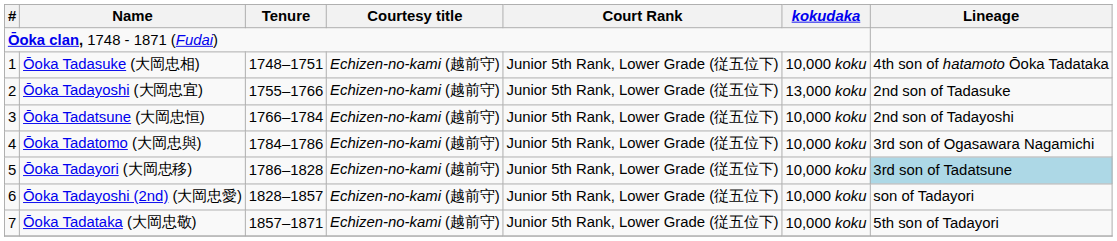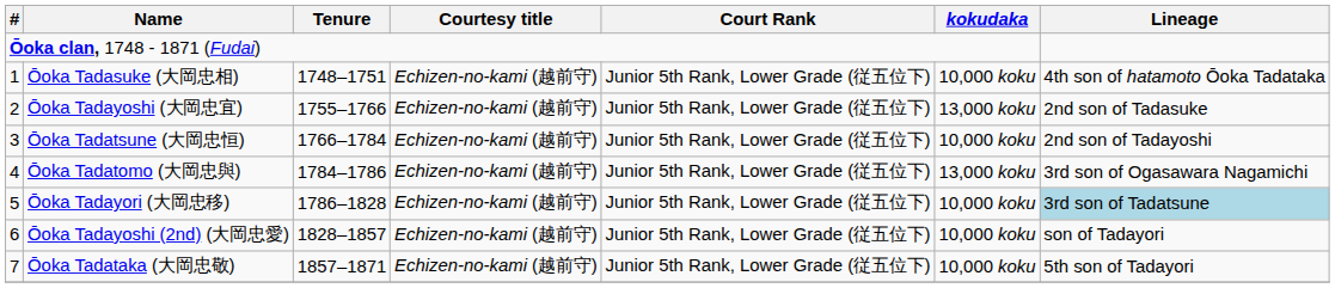 <table class=wikitable>
 <tr>
 <th>#</th>
 <th>Name</th>
 <th>Tenure</th>
 <th>Courtesy title</th>
 <th>Court Rank</th>
 <th><em><a href='#'>kokudaka</a></em></th>
 <th>Lineage</th>
 </tr>
 <tr>
 <td colspan=6> <strong><a href='#'>Ōoka clan</a>,</strong> 1748 - 1871 (<em><a href='#'>Fudai</a></em>)</td>
 </tr>
 <tr>
 <td>1</td>
 <td><a href='#'>Ōoka Tadasuke</a> (大岡忠相)</td>
 <td>1748–1751</td>
 <td><em>Echizen-no-kami</em> (越前守)</td>
 <td>Junior 5th Rank, Lower Grade (従五位下)</td>
 <td>10,000 <em>koku</em></td>
 <td>4th son of <em>hatamoto</em> Ōoka Tadataka</td>
 </tr>
 <tr>
 <td>2</td>
 <td><a href='#'>Ōoka Tadayoshi</a> (大岡忠宜)</td>
 <td>1755–1766</td>
 <td><em>Echizen-no-kami</em> (越前守)</td>
 <td>Junior 5th Rank, Lower Grade (従五位下)</td>
 <td>13,000 <em>koku</em></td>
 <td>2nd son of Tadasuke</td>
 </tr>
 <tr>
 <td>3</td>
 <td><a href='#'>Ōoka Tadatsune</a> (大岡忠恒)</td>
 <td>1766–1784</td>
 <td><em>Echizen-no-kami</em> (越前守)</td>
 <td>Junior 5th Rank, Lower Grade (従五位下)</td>
 <td>10,000 <em>koku</em></td>
 <td>2nd son of Tadayoshi</td>
 </tr>
 <tr>
 <td>4</td>
 <td><a href='#'>Ōoka Tadatomo</a> (大岡忠與)</td>
 <td>1784–1786</td>
 <td><em>Echizen-no-kami</em> (越前守)</td>
 <td>Junior 5th Rank, Lower Grade (従五位下)</td>
-<td>10,000 <em>koku</em></td>
+<td>13,000 <em>koku</em></td>
 <td>3rd son of Ogasawara Nagamichi</td>
 </tr>
 <tr>
 <td>5</td>
 <td><a href='#'>Ōoka Tadayori</a> (大岡忠移)</td>
 <td>1786–1828</td>
 <td><em>Echizen-no-kami</em> (越前守)</td>
 <td>Junior 5th Rank, Lower Grade (従五位下)</td>
 <td>10,000 <em>koku</em></td>
 <td style="background: lightblue;">3rd son of Tadatsune</td>
 </tr>
 <tr>
 <td>6</td>
 <td><a href='#'>Ōoka Tadayoshi (2nd)</a> (大岡忠愛)</td>
 <td>1828–1857</td>
 <td><em>Echizen-no-kami</em> (越前守)</td>
 <td>Junior 5th Rank, Lower Grade (従五位下)</td>
 <td>10,000 <em>koku</em></td>
 <td>son of Tadayori</td>
 </tr>
 <tr>
 <td>7</td>
 <td><a href='#'>Ōoka Tadataka</a> (大岡忠敬)</td>
 <td>1857–1871</td>
 <td><em>Echizen-no-kami</em> (越前守)</td>
 <td>Junior 5th Rank, Lower Grade (従五位下)</td>
 <td>10,000  <em>koku</em></td>
 <td>5th son of Tadayori</td>
 </tr>
 <tr>
 </tr>
 </table>
